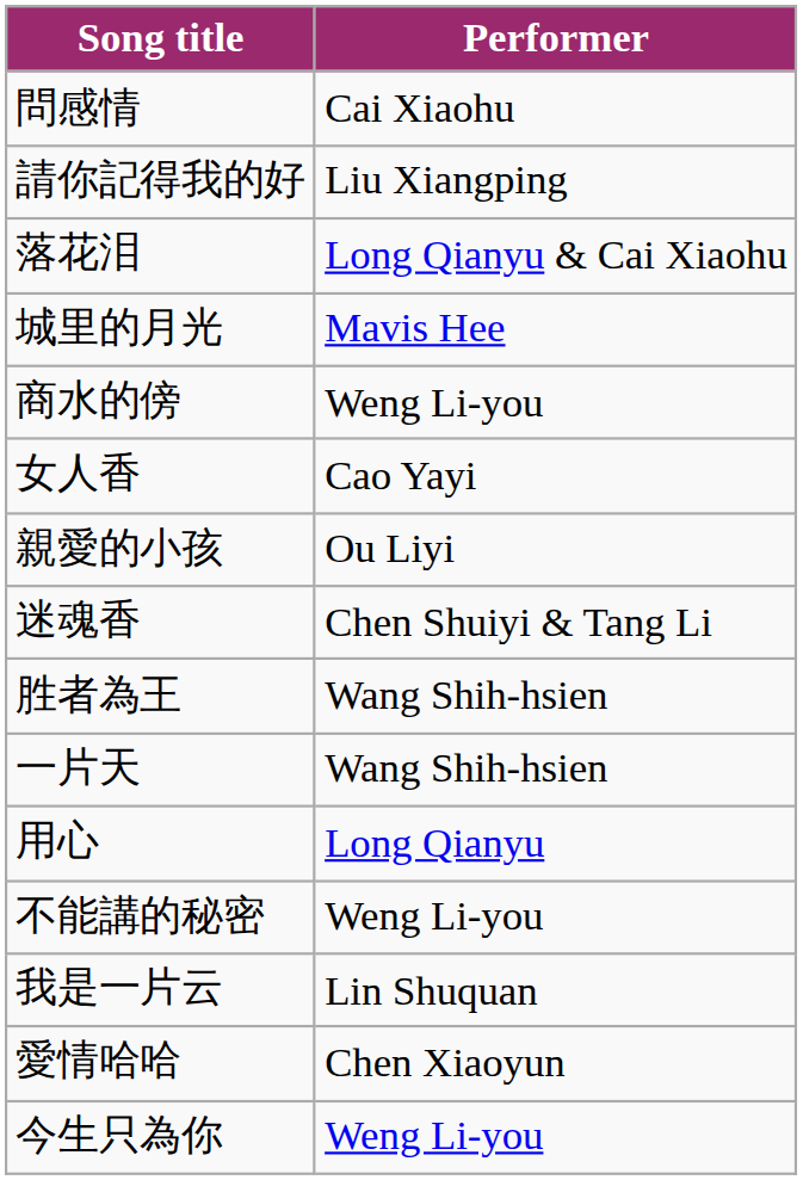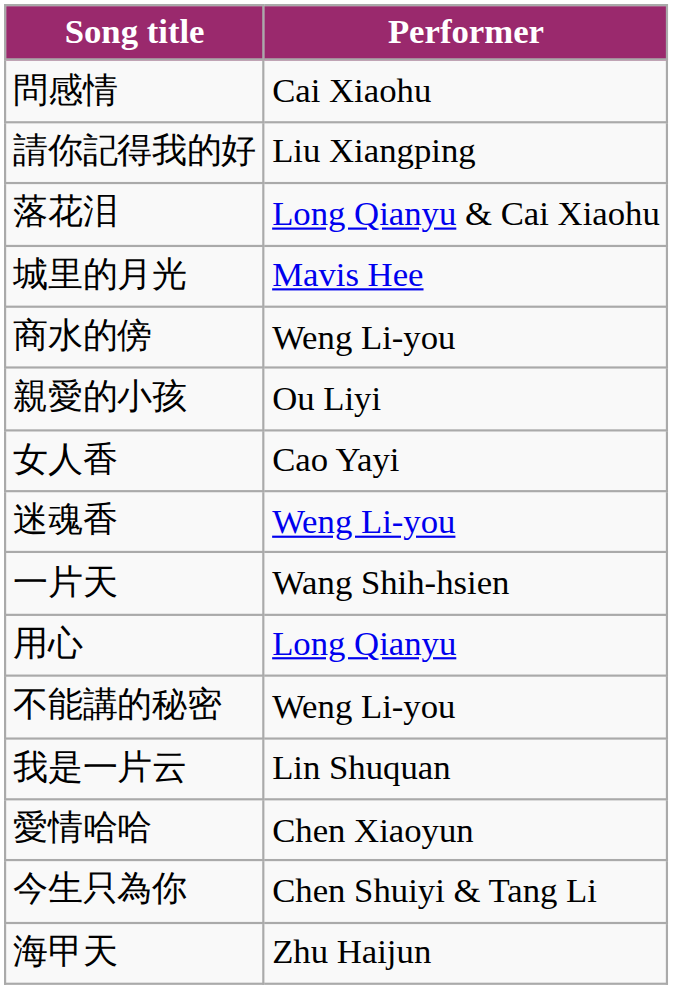 <table class="wikitable">
 <tr>
 <th style="background:#9A296D; color:white">Song title</th>
 <th style="background:#9A296D; color:white">Performer</th>
 </tr>
 <tr>
 <td>問感情</td>
 <td>Cai Xiaohu</td>
 </tr>
 <tr>
 <td>請你記得我的好</td>
 <td>Liu Xiangping</td>
 </tr>
 <tr>
 <td>落花泪</td>
 <td><a href='#'>Long Qianyu</a> & Cai Xiaohu</td>
 </tr>
 <tr>
 <td>城里的月光</td>
 <td><a href='#'>Mavis Hee</a></td>
 </tr>
 <tr>
 <td>商水的傍</td>
 <td>Weng Li-you</td>
 </tr>
 <tr>
+<td>親愛的小孩</td>
+<td>Ou Liyi</td>
+</tr>
+<tr>
 <td>女人香</td>
 <td>Cao Yayi</td>
 </tr>
 <tr>
-<td>親愛的小孩</td>
-<td>Ou Liyi</td>
-</tr>
-<tr>
 <td>迷魂香</td>
-<td>Chen Shuiyi & Tang Li</td>
-</tr>
-<tr>
-<td>胜者為王</td>
-<td>Wang Shih-hsien</td>
+<td><a href='#'>Weng Li-you</a></td>
 </tr>
 <tr>
 <td>一片天</td>
 <td>Wang Shih-hsien</td>
 </tr>
 <tr>
 <td>用心</td>
 <td><a href='#'>Long Qianyu</a></td>
 </tr>
 <tr>
 <td>不能講的秘密</td>
 <td>Weng Li-you</td>
 </tr>
 <tr>
 <td>我是一片云</td>
 <td>Lin Shuquan</td>
 </tr>
 <tr>
 <td>愛情哈哈</td>
 <td>Chen Xiaoyun</td>
 </tr>
 <tr>
 <td>今生只為你</td>
-<td><a href='#'>Weng Li-you</a></td>
+<td>Chen Shuiyi & Tang Li</td>
+</tr>
+<tr>
+<td>海甲天</td>
+<td>Zhu Haijun</td>
 </tr>
 </table>
